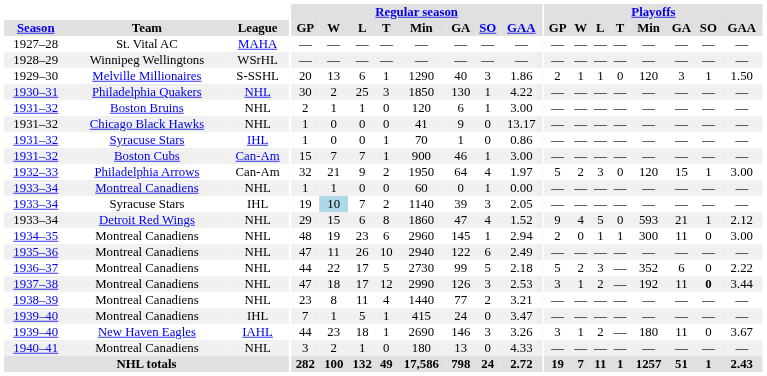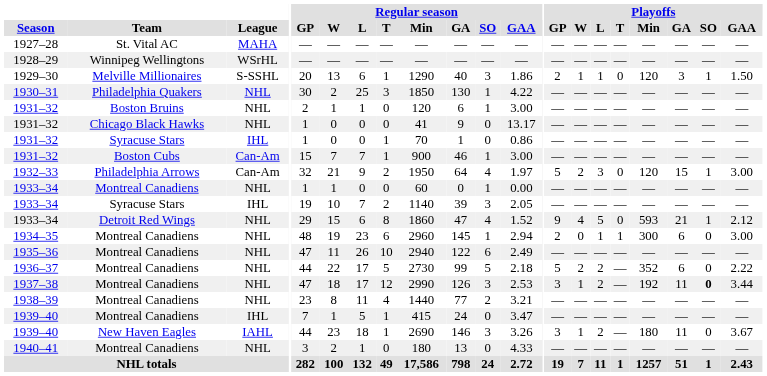 <table border="0" cellpadding="1" cellspacing="0" style="width:75%; text-align:center;">
 <tr bgcolor="#e0e0e0">
 <th colspan="3" bgcolor="#ffffff"></th>
 <th rowspan="99" bgcolor="#ffffff"></th>
 <th colspan="8" bgcolor="#e0e0e0"><a href='#'>Regular season</a></th>
 <th rowspan="99" bgcolor="#ffffff"></th>
 <th colspan="8" bgcolor="#e0e0e0"><a href='#'>Playoffs</a></th>
 </tr>
 <tr bgcolor="#e0e0e0">
 <th><a href='#'>Season</a></th>
 <th>Team</th>
 <th>League</th>
 <th>GP</th>
 <th>W</th>
 <th>L</th>
 <th>T</th>
 <th>Min</th>
 <th>GA</th>
 <th><a href='#'>SO</a></th>
 <th><a href='#'>GAA</a></th>
 <th>GP</th>
 <th>W</th>
 <th>L</th>
 <th>T</th>
 <th>Min</th>
 <th>GA</th>
 <th>SO</th>
 <th>GAA</th>
 </tr>
 <tr>
 <td>1927–28</td>
 <td>St. Vital AC</td>
 <td><a href='#'>MAHA</a></td>
 <td>—</td>
 <td>—</td>
 <td>—</td>
 <td>—</td>
 <td>—</td>
 <td>—</td>
 <td>—</td>
 <td>—</td>
 <td>—</td>
 <td>—</td>
 <td>—</td>
 <td>—</td>
 <td>—</td>
 <td>—</td>
 <td>—</td>
 <td>—</td>
 </tr>
 <tr bgcolor="#f0f0f0">
 <td>1928–29</td>
 <td>Winnipeg Wellingtons</td>
 <td>WSrHL</td>
 <td>—</td>
 <td>—</td>
 <td>—</td>
 <td>—</td>
 <td>—</td>
 <td>—</td>
 <td>—</td>
 <td>—</td>
 <td>—</td>
 <td>—</td>
 <td>—</td>
 <td>—</td>
 <td>—</td>
 <td>—</td>
 <td>—</td>
 <td>—</td>
 </tr>
 <tr>
 <td>1929–30</td>
 <td><a href='#'>Melville Millionaires</a></td>
 <td>S-SSHL</td>
 <td>20</td>
 <td>13</td>
 <td>6</td>
 <td>1</td>
 <td>1290</td>
 <td>40</td>
 <td>3</td>
 <td>1.86</td>
 <td>2</td>
 <td>1</td>
 <td>1</td>
 <td>0</td>
 <td>120</td>
 <td>3</td>
 <td>1</td>
 <td>1.50</td>
 </tr>
 <tr bgcolor="#f0f0f0">
 <td><a href='#'>1930–31</a></td>
 <td><a href='#'>Philadelphia Quakers</a></td>
 <td><a href='#'>NHL</a></td>
 <td>30</td>
 <td>2</td>
 <td>25</td>
 <td>3</td>
 <td>1850</td>
 <td>130</td>
 <td>1</td>
 <td>4.22</td>
 <td>—</td>
 <td>—</td>
 <td>—</td>
 <td>—</td>
 <td>—</td>
 <td>—</td>
 <td>—</td>
 <td>—</td>
 </tr>
 <tr>
 <td><a href='#'>1931–32</a></td>
 <td><a href='#'>Boston Bruins</a></td>
 <td>NHL</td>
 <td>2</td>
 <td>1</td>
 <td>1</td>
 <td>0</td>
 <td>120</td>
 <td>6</td>
 <td>1</td>
 <td>3.00</td>
 <td>—</td>
 <td>—</td>
 <td>—</td>
 <td>—</td>
 <td>—</td>
 <td>—</td>
 <td>—</td>
 <td>—</td>
 </tr>
 <tr bgcolor="#f0f0f0">
 <td>1931–32</td>
 <td><a href='#'>Chicago Black Hawks</a></td>
 <td>NHL</td>
 <td>1</td>
 <td>0</td>
 <td>0</td>
 <td>0</td>
 <td>41</td>
 <td>9</td>
 <td>0</td>
 <td>13.17</td>
 <td>—</td>
 <td>—</td>
 <td>—</td>
 <td>—</td>
 <td>—</td>
 <td>—</td>
 <td>—</td>
 <td>—</td>
 </tr>
 <tr>
 <td><a href='#'>1931–32</a></td>
 <td><a href='#'>Syracuse Stars</a></td>
 <td><a href='#'>IHL</a></td>
 <td>1</td>
 <td>0</td>
 <td>0</td>
 <td>1</td>
 <td>70</td>
 <td>1</td>
 <td>0</td>
 <td>0.86</td>
 <td>—</td>
 <td>—</td>
 <td>—</td>
 <td>—</td>
 <td>—</td>
 <td>—</td>
 <td>—</td>
 <td>—</td>
 </tr>
 <tr bgcolor="#f0f0f0">
 <td><a href='#'>1931–32</a></td>
 <td><a href='#'>Boston Cubs</a></td>
 <td><a href='#'>Can-Am</a></td>
 <td>15</td>
 <td>7</td>
 <td>7</td>
 <td>1</td>
 <td>900</td>
 <td>46</td>
 <td>1</td>
 <td>3.00</td>
 <td>—</td>
 <td>—</td>
 <td>—</td>
 <td>—</td>
 <td>—</td>
 <td>—</td>
 <td>—</td>
 <td>—</td>
 </tr>
 <tr>
 <td><a href='#'>1932–33</a></td>
 <td><a href='#'>Philadelphia Arrows</a></td>
 <td>Can-Am</td>
 <td>32</td>
 <td>21</td>
 <td>9</td>
 <td>2</td>
 <td>1950</td>
 <td>64</td>
 <td>4</td>
 <td>1.97</td>
 <td>5</td>
 <td>2</td>
 <td>3</td>
 <td>0</td>
 <td>120</td>
 <td>15</td>
 <td>1</td>
 <td>3.00</td>
 </tr>
 <tr bgcolor="#f0f0f0">
 <td><a href='#'>1933–34</a></td>
 <td><a href='#'>Montreal Canadiens</a></td>
 <td>NHL</td>
 <td>1</td>
 <td>1</td>
 <td>0</td>
 <td>0</td>
 <td>60</td>
 <td>0</td>
 <td>1</td>
 <td>0.00</td>
 <td>—</td>
 <td>—</td>
 <td>—</td>
 <td>—</td>
 <td>—</td>
 <td>—</td>
 <td>—</td>
 <td>—</td>
 </tr>
 <tr>
 <td><a href='#'>1933–34</a></td>
 <td>Syracuse Stars</td>
 <td>IHL</td>
 <td>19</td>
-<td style="background: lightblue;">10</td>
+<td>10</td>
 <td>7</td>
 <td>2</td>
 <td>1140</td>
 <td>39</td>
 <td>3</td>
 <td>2.05</td>
 <td>—</td>
 <td>—</td>
 <td>—</td>
 <td>—</td>
 <td>—</td>
 <td>—</td>
 <td>—</td>
 <td>—</td>
 </tr>
 <tr bgcolor="#f0f0f0">
 <td>1933–34</td>
 <td><a href='#'>Detroit Red Wings</a></td>
 <td>NHL</td>
 <td>29</td>
 <td>15</td>
 <td>6</td>
 <td>8</td>
 <td>1860</td>
 <td>47</td>
 <td>4</td>
 <td>1.52</td>
 <td>9</td>
 <td>4</td>
 <td>5</td>
 <td>0</td>
 <td>593</td>
 <td>21</td>
 <td>1</td>
 <td>2.12</td>
 </tr>
 <tr>
 <td><a href='#'>1934–35</a></td>
 <td>Montreal Canadiens</td>
 <td>NHL</td>
 <td>48</td>
 <td>19</td>
 <td>23</td>
 <td>6</td>
 <td>2960</td>
 <td>145</td>
 <td>1</td>
 <td>2.94</td>
 <td>2</td>
 <td>0</td>
 <td>1</td>
 <td>1</td>
 <td>300</td>
-<td>11</td>
+<td>6</td>
 <td>0</td>
 <td>3.00</td>
 </tr>
 <tr bgcolor="#f0f0f0">
 <td><a href='#'>1935–36</a></td>
 <td>Montreal Canadiens</td>
 <td>NHL</td>
 <td>47</td>
 <td>11</td>
 <td>26</td>
 <td>10</td>
 <td>2940</td>
 <td>122</td>
 <td>6</td>
 <td>2.49</td>
 <td>—</td>
 <td>—</td>
 <td>—</td>
 <td>—</td>
 <td>—</td>
 <td>—</td>
 <td>—</td>
 <td>—</td>
 </tr>
 <tr>
 <td><a href='#'>1936–37</a></td>
 <td>Montreal Canadiens</td>
 <td>NHL</td>
 <td>44</td>
 <td>22</td>
 <td>17</td>
 <td>5</td>
 <td>2730</td>
 <td>99</td>
 <td>5</td>
 <td>2.18</td>
 <td>5</td>
 <td>2</td>
-<td>3</td>
+<td>2</td>
 <td>—</td>
 <td>352</td>
 <td>6</td>
 <td>0</td>
 <td>2.22</td>
 </tr>
 <tr bgcolor="#f0f0f0">
 <td><a href='#'>1937–38</a></td>
 <td>Montreal Canadiens</td>
 <td>NHL</td>
 <td>47</td>
 <td>18</td>
 <td>17</td>
 <td>12</td>
 <td>2990</td>
 <td>126</td>
 <td>3</td>
 <td>2.53</td>
 <td>3</td>
 <td>1</td>
 <td>2</td>
 <td>—</td>
 <td>192</td>
 <td>11</td>
 <td><strong>0</strong></td>
 <td>3.44</td>
 </tr>
 <tr>
 <td><a href='#'>1938–39</a></td>
 <td>Montreal Canadiens</td>
 <td>NHL</td>
 <td>23</td>
 <td>8</td>
 <td>11</td>
 <td>4</td>
 <td>1440</td>
 <td>77</td>
 <td>2</td>
 <td>3.21</td>
 <td>—</td>
 <td>—</td>
 <td>—</td>
 <td>—</td>
 <td>—</td>
 <td>—</td>
 <td>—</td>
 <td>—</td>
 </tr>
 <tr bgcolor="#f0f0f0">
 <td><a href='#'>1939–40</a></td>
 <td>Montreal Canadiens</td>
 <td>IHL</td>
 <td>7</td>
 <td>1</td>
 <td>5</td>
 <td>1</td>
 <td>415</td>
 <td>24</td>
 <td>0</td>
 <td>3.47</td>
 <td>—</td>
 <td>—</td>
 <td>—</td>
 <td>—</td>
 <td>—</td>
 <td>—</td>
 <td>—</td>
 <td>—</td>
 </tr>
 <tr>
 <td><a href='#'>1939–40</a></td>
 <td><a href='#'>New Haven Eagles</a></td>
 <td><a href='#'>IAHL</a></td>
 <td>44</td>
 <td>23</td>
 <td>18</td>
 <td>1</td>
 <td>2690</td>
 <td>146</td>
 <td>3</td>
 <td>3.26</td>
 <td>3</td>
 <td>1</td>
 <td>2</td>
 <td>—</td>
 <td>180</td>
 <td>11</td>
 <td>0</td>
 <td>3.67</td>
 </tr>
 <tr bgcolor="#f0f0f0">
 <td><a href='#'>1940–41</a></td>
 <td>Montreal Canadiens</td>
 <td>NHL</td>
 <td>3</td>
 <td>2</td>
 <td>1</td>
 <td>0</td>
 <td>180</td>
 <td>13</td>
 <td>0</td>
 <td>4.33</td>
 <td>—</td>
 <td>—</td>
 <td>—</td>
 <td>—</td>
 <td>—</td>
 <td>—</td>
 <td>—</td>
 <td>—</td>
 </tr>
 <tr bgcolor="#e0e0e0">
 <th colspan="3">NHL totals</th>
 <th>282</th>
 <th>100</th>
 <th>132</th>
 <th>49</th>
 <th>17,586</th>
 <th>798</th>
 <th>24</th>
 <th>2.72</th>
 <th>19</th>
 <th>7</th>
 <th>11</th>
 <th>1</th>
 <th>1257</th>
 <th>51</th>
 <th>1</th>
 <th>2.43</th>
 </tr>
 </table>
